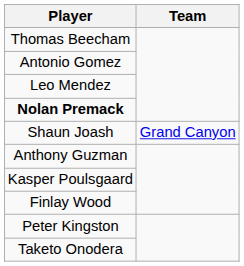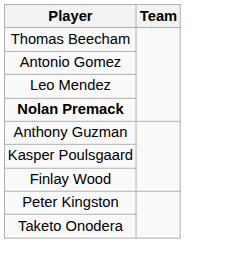 <table class="wikitable" style="text-align: center;">
 <tr>
 <th>Player</th>
 <th>Team</th>
 </tr>
 <tr>
 <td>Thomas Beecham</td>
 <td rowspan=4></td>
 </tr>
 <tr>
 <td>Antonio Gomez</td>
 </tr>
 <tr>
 <td>Leo Mendez</td>
 </tr>
 <tr>
 <td><strong>Nolan Premack</strong></td>
 </tr>
 <tr>
-<td>Shaun Joash</td>
-<td><a href='#'>Grand Canyon</a></td>
-</tr>
-<tr>
 <td>Anthony Guzman</td>
 <td rowspan=3></td>
 </tr>
 <tr>
 <td>Kasper Poulsgaard</td>
 </tr>
 <tr>
 <td>Finlay Wood</td>
 </tr>
 <tr>
 <td>Peter Kingston</td>
 <td rowspan=2></td>
 </tr>
 <tr>
 <td>Taketo Onodera</td>
 </tr>
 </table>
